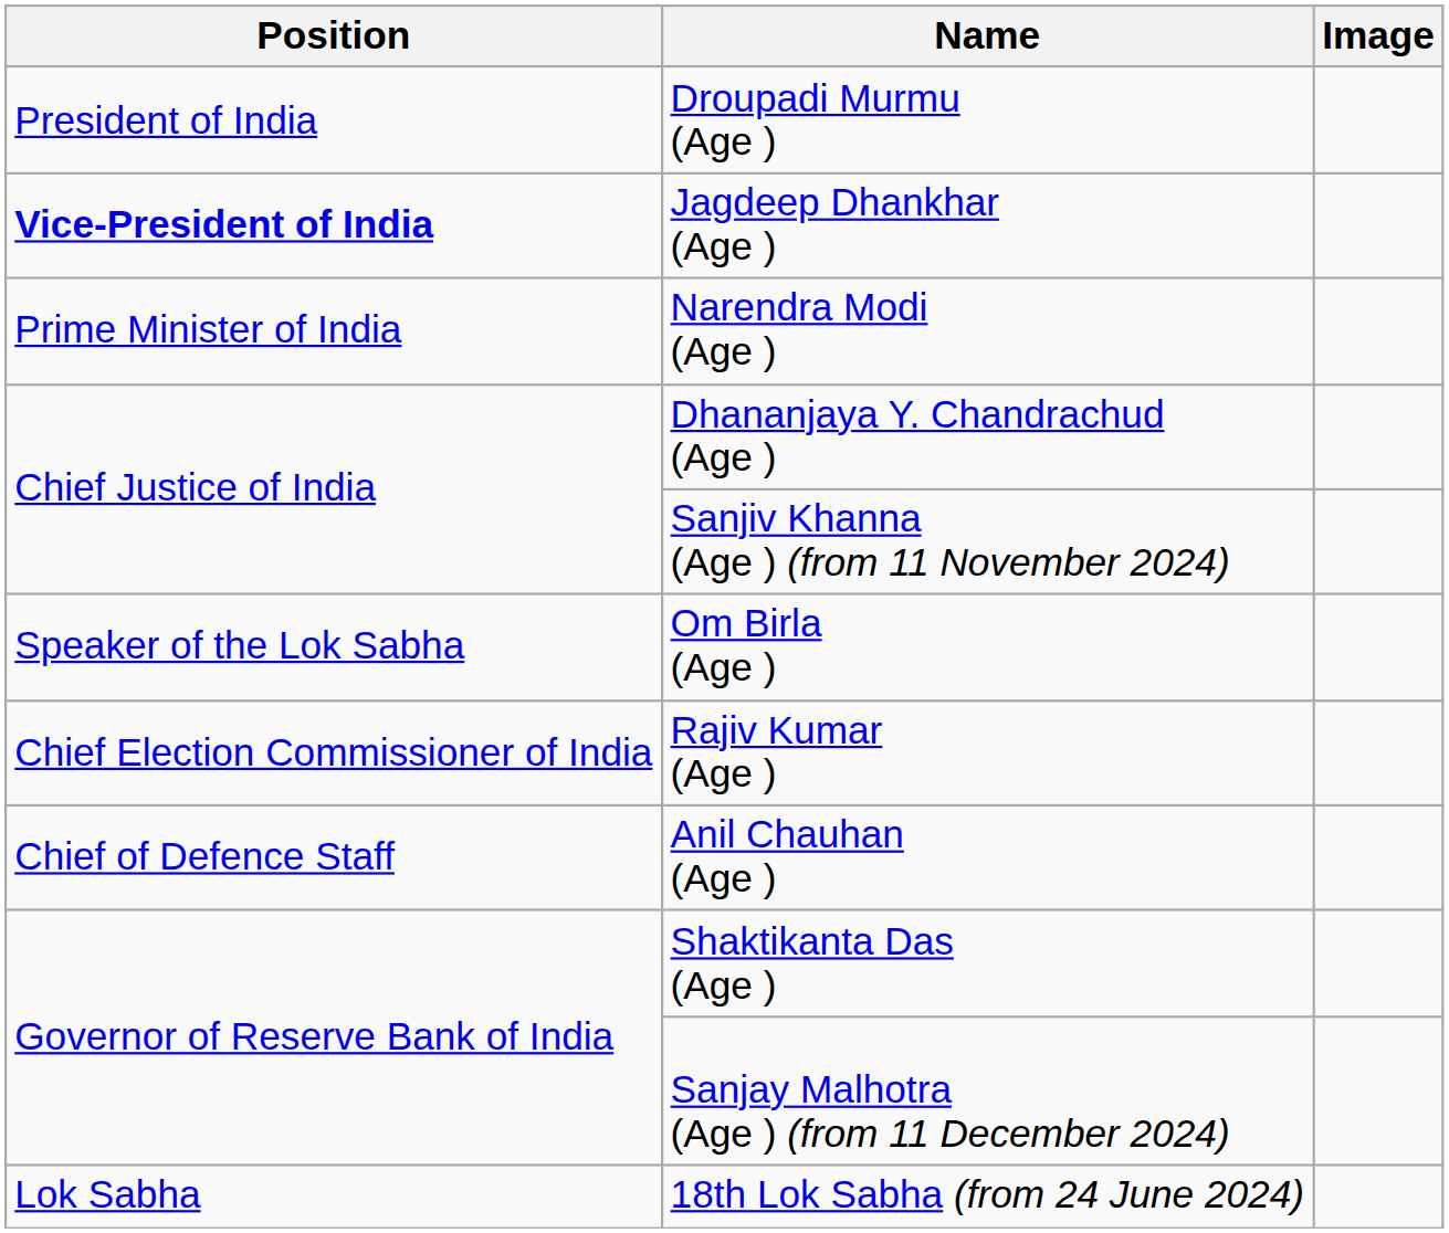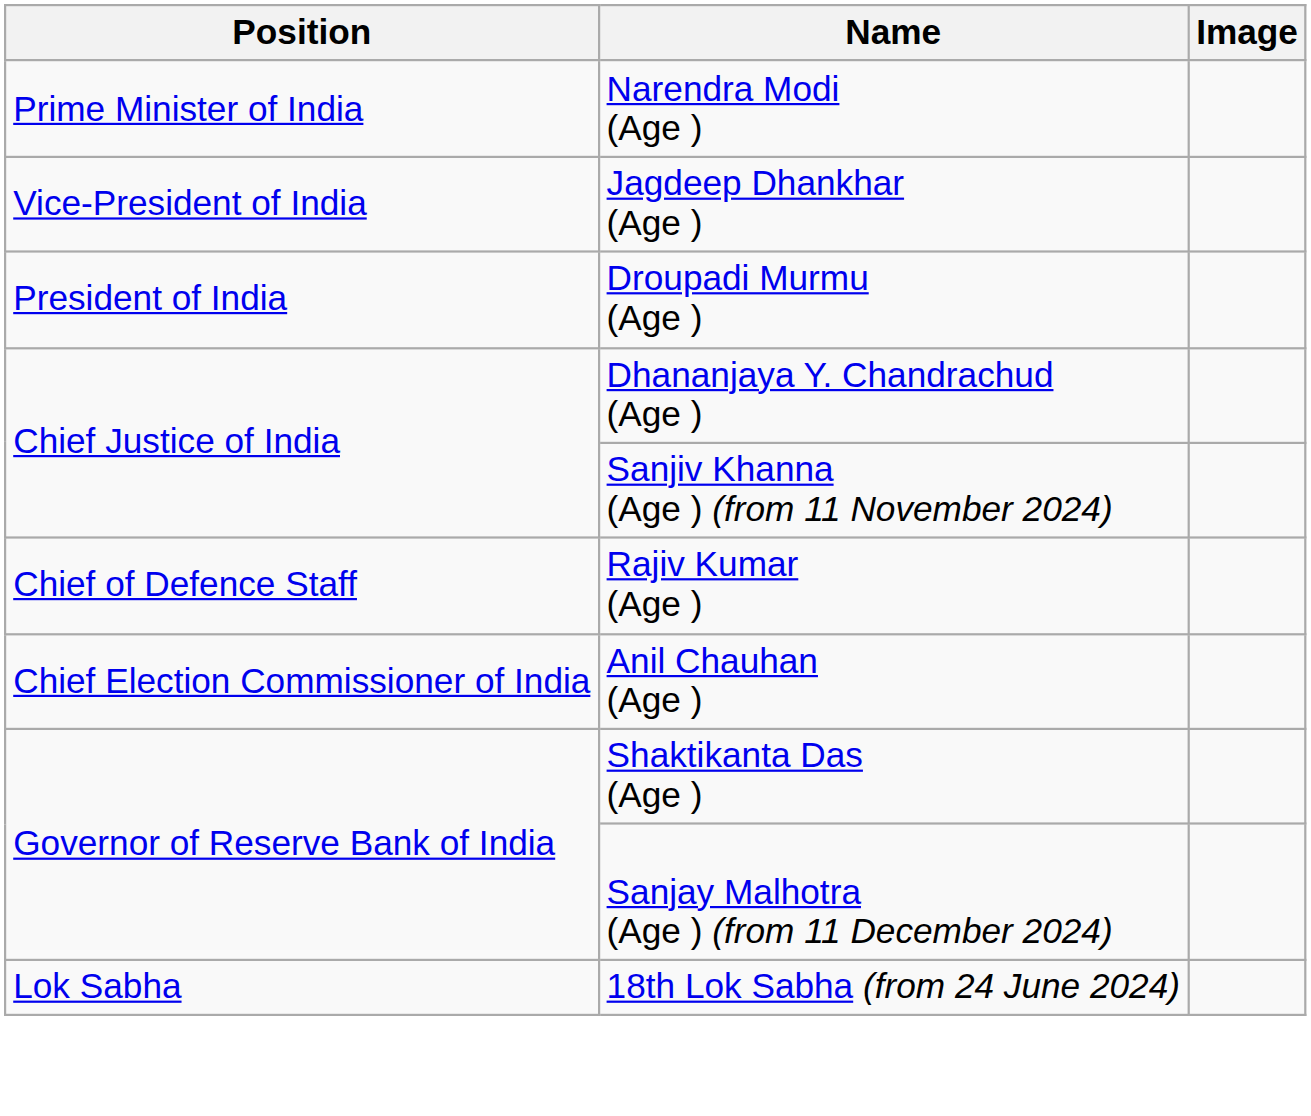 <table class="wikitable">
 <tr>
 <th>Position</th>
 <th>Name</th>
 <th>Image</th>
 </tr>
 <tr>
-<td><a href='#'>President of India</a></td>
-<td><a href='#'>Droupadi Murmu</a><br>(Age )</td>
+<td><a href='#'>Prime Minister of India</a></td>
+<td><a href='#'>Narendra Modi</a><br>(Age )</td>
 <td></td>
 </tr>
 <tr>
-<td><strong><a href='#'>Vice-President of India</a></strong></td>
+<td><a href='#'>Vice-President of India</a></td>
 <td><a href='#'>Jagdeep Dhankhar</a><br>(Age )</td>
 <td></td>
 </tr>
 <tr>
-<td><a href='#'>Prime Minister of India</a></td>
-<td><a href='#'>Narendra Modi</a><br>(Age )</td>
+<td><a href='#'>President of India</a></td>
+<td><a href='#'>Droupadi Murmu</a><br>(Age )</td>
 <td></td>
 </tr>
 <tr>
 <td rowspan="2"><a href='#'>Chief Justice of India</a></td>
 <td><a href='#'>Dhananjaya Y. Chandrachud</a><br>(Age )</td>
 <td></td>
 </tr>
 <tr>
 <td><a href='#'>Sanjiv Khanna</a><br>(Age )  <em>(from 11 November 2024)</em></td>
 <td></td>
 </tr>
 <tr>
-<td><a href='#'>Speaker of the Lok Sabha</a></td>
-<td><a href='#'>Om Birla</a><br>(Age )</td>
+<td><a href='#'>Chief of Defence Staff</a></td>
+<td><a href='#'>Rajiv Kumar</a><br>(Age )</td>
 <td></td>
 </tr>
 <tr>
 <td><a href='#'>Chief Election Commissioner of India</a></td>
-<td><a href='#'>Rajiv Kumar</a><br>(Age )</td>
-<td></td>
-</tr>
-<tr>
-<td><a href='#'>Chief of Defence Staff</a></td>
 <td><a href='#'>Anil Chauhan</a><br>(Age )</td>
 <td></td>
 </tr>
 <tr>
 <td rowspan="2"><a href='#'>Governor of Reserve Bank of India</a></td>
 <td><a href='#'>Shaktikanta Das</a><br>(Age )</td>
 <td></td>
 </tr>
 <tr>
 <td><br><a href='#'>Sanjay Malhotra</a> <br>(Age ) <em>(from 11 December 2024)</em></td>
 <td></td>
 </tr>
 <tr>
 <td><a href='#'>Lok Sabha</a></td>
 <td><a href='#'>18th Lok Sabha</a>  <em>(from 24 June 2024)</em></td>
 <td></td>
 </tr>
 </table>
